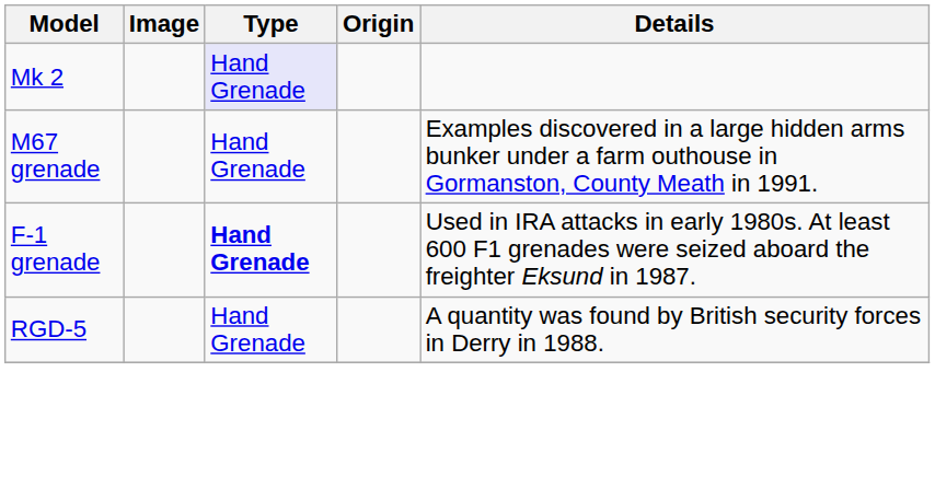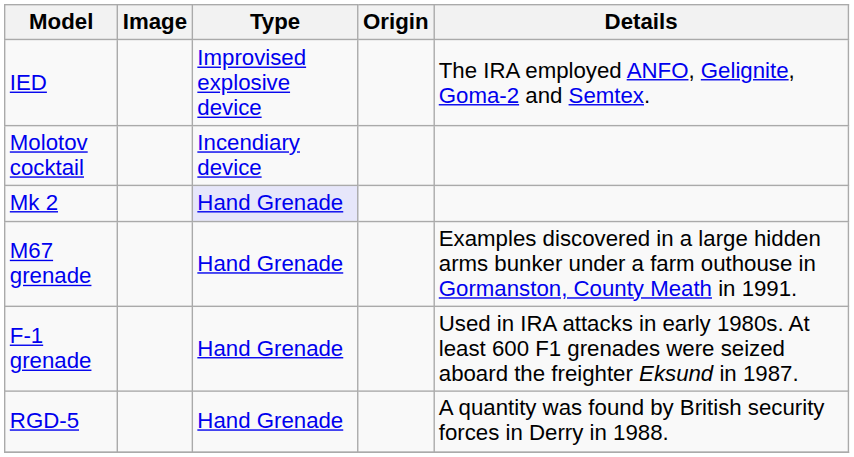 <table class="wikitable">
 <tr>
 <th>Model</th>
 <th>Image</th>
 <th>Type</th>
 <th>Origin</th>
 <th>Details</th>
+</tr>
+<tr>
+<td><a href='#'>IED</a></td>
+<td></td>
+<td><a href='#'>Improvised explosive device</a></td>
+<td></td>
+<td>The IRA employed <a href='#'>ANFO</a>, <a href='#'>Gelignite</a>, <a href='#'>Goma-2</a> and <a href='#'>Semtex</a>.</td>
+</tr>
+<tr>
+<td><a href='#'>Molotov cocktail</a></td>
+<td></td>
+<td><a href='#'>Incendiary device</a></td>
+<td></td>
+<td></td>
 </tr>
 <tr>
 <td><a href='#'>Mk 2</a></td>
 <td></td>
 <td style="background: lavender;"><a href='#'>Hand Grenade</a></td>
 <td></td>
 <td></td>
 </tr>
 <tr>
 <td><a href='#'>M67 grenade</a></td>
 <td></td>
 <td><a href='#'>Hand Grenade</a></td>
 <td></td>
 <td>Examples discovered in a large hidden arms bunker under a farm outhouse in <a href='#'>Gormanston, County Meath</a> in 1991.</td>
 </tr>
 <tr>
 <td><a href='#'>F-1 grenade</a></td>
 <td></td>
-<td><strong><a href='#'>Hand Grenade</a></strong></td>
+<td><a href='#'>Hand Grenade</a></td>
 <td><br></td>
 <td>Used in IRA attacks in early 1980s. At least 600 F1 grenades were seized aboard the freighter <em>Eksund</em> in 1987.</td>
 </tr>
 <tr>
 <td><a href='#'>RGD-5</a></td>
 <td></td>
 <td><a href='#'>Hand Grenade</a></td>
 <td></td>
 <td>A quantity was found by British security forces in Derry in 1988.</td>
 </tr>
 <tr>
 </tr>
 </table>
